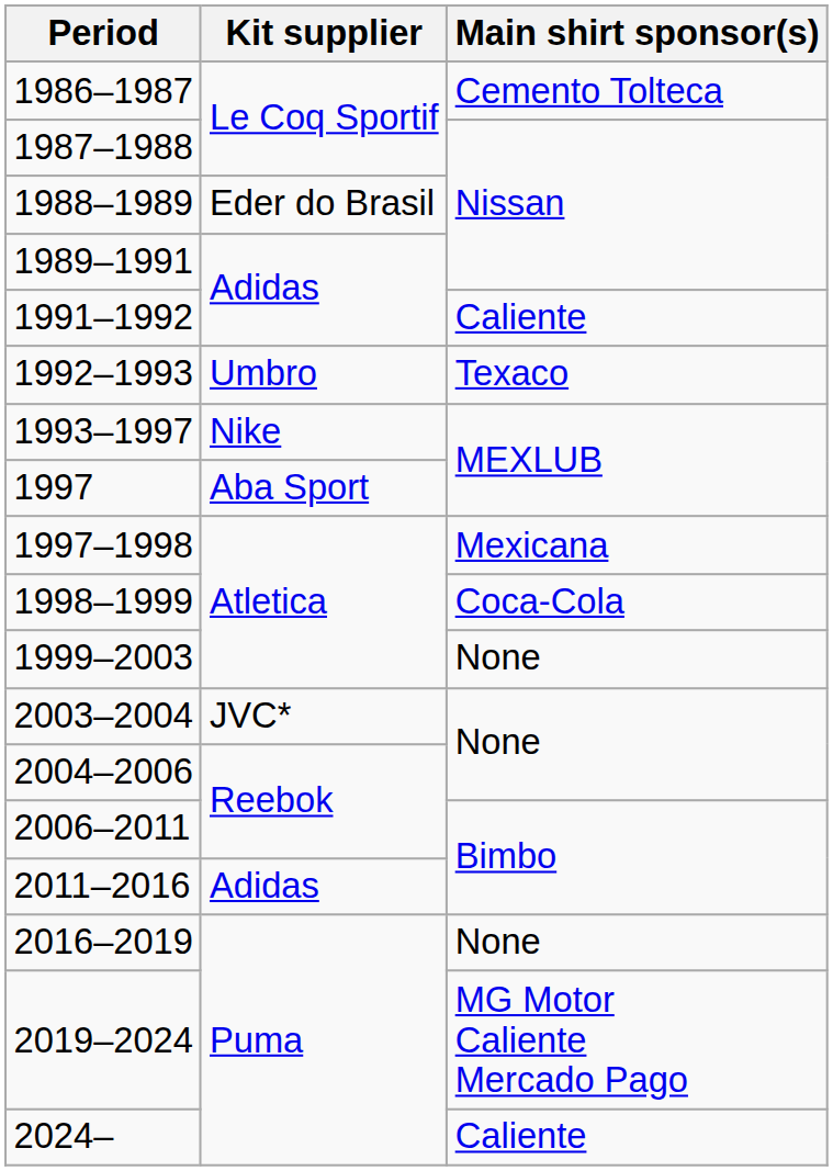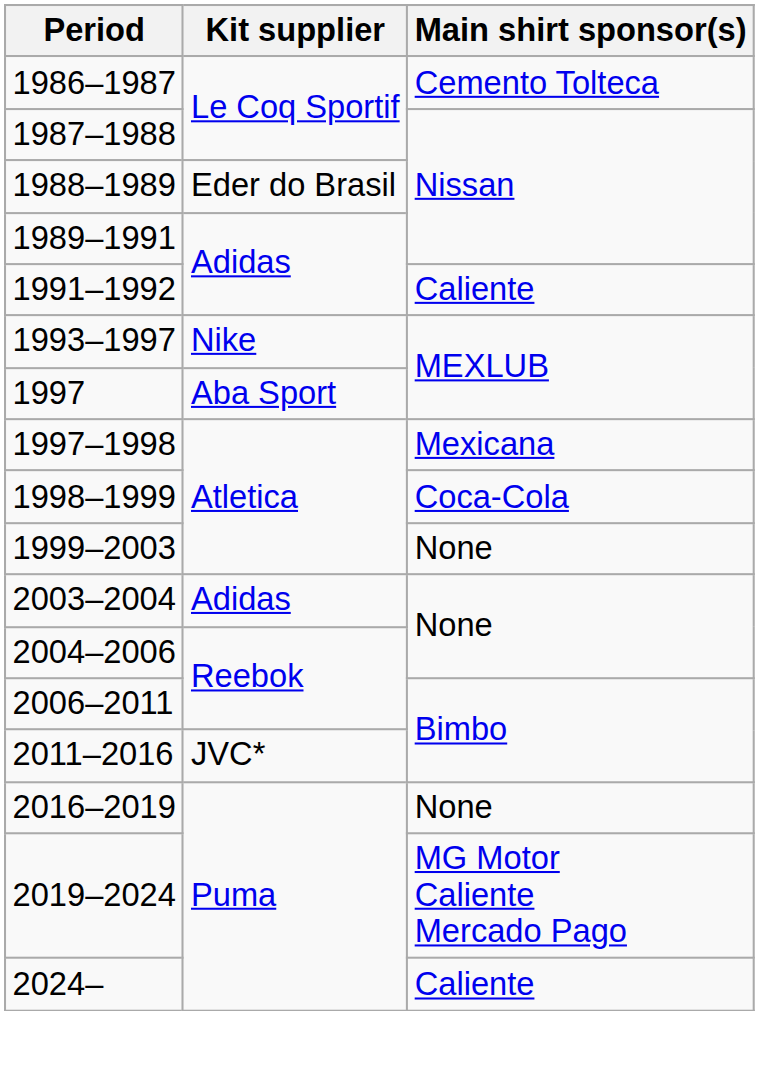 <table class="wikitable" style="text-align: left">
 <tr>
 <th>Period</th>
 <th>Kit supplier</th>
 <th>Main shirt sponsor(s)</th>
 </tr>
 <tr>
 <td>1986–1987</td>
 <td rowspan=2> <a href='#'>Le Coq Sportif</a></td>
 <td> <a href='#'>Cemento Tolteca</a></td>
 </tr>
 <tr>
 <td>1987–1988</td>
 <td rowspan=3> <a href='#'>Nissan</a></td>
 </tr>
 <tr>
 <td>1988–1989</td>
 <td> Eder do Brasil</td>
 </tr>
 <tr>
 <td>1989–1991</td>
 <td rowspan=2> <a href='#'>Adidas</a></td>
 </tr>
 <tr>
 <td>1991–1992</td>
 <td> <a href='#'>Caliente</a></td>
 </tr>
 <tr>
-<td>1992–1993</td>
-<td> <a href='#'>Umbro</a></td>
-<td> <a href='#'>Texaco</a></td>
-</tr>
-<tr>
 <td>1993–1997</td>
 <td> <a href='#'>Nike</a></td>
 <td rowspan=2> <a href='#'>MEXLUB</a></td>
 </tr>
 <tr>
 <td>1997</td>
 <td> <a href='#'>Aba Sport</a></td>
 </tr>
 <tr>
 <td>1997–1998</td>
 <td rowspan=3> <a href='#'>Atletica</a></td>
 <td> <a href='#'>Mexicana</a></td>
 </tr>
 <tr>
 <td>1998–1999</td>
 <td> <a href='#'>Coca-Cola</a></td>
 </tr>
 <tr>
 <td>1999–2003</td>
 <td>None</td>
 </tr>
 <tr>
 <td>2003–2004</td>
-<td> JVC*</td>
+<td> <a href='#'>Adidas</a></td>
 <td rowspan=2>None</td>
 </tr>
 <tr>
 <td>2004–2006</td>
 <td rowspan=2> <a href='#'>Reebok</a></td>
 </tr>
 <tr>
 <td>2006–2011</td>
 <td rowspan=2> <a href='#'>Bimbo</a></td>
 </tr>
 <tr>
 <td>2011–2016</td>
-<td> <a href='#'>Adidas</a></td>
+<td> JVC*</td>
 </tr>
 <tr>
 <td>2016–2019</td>
 <td rowspan=3> <a href='#'>Puma</a></td>
 <td>None</td>
 </tr>
 <tr>
 <td>2019–2024</td>
 <td> <a href='#'>MG Motor</a><br> <a href='#'>Caliente</a><br> <a href='#'>Mercado Pago</a></td>
 </tr>
 <tr>
 <td>2024–</td>
 <td> <a href='#'>Caliente</a></td>
 </tr>
 </table>
